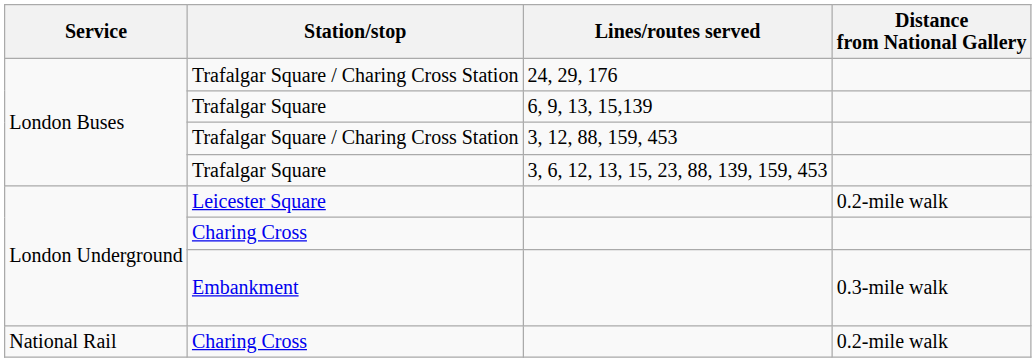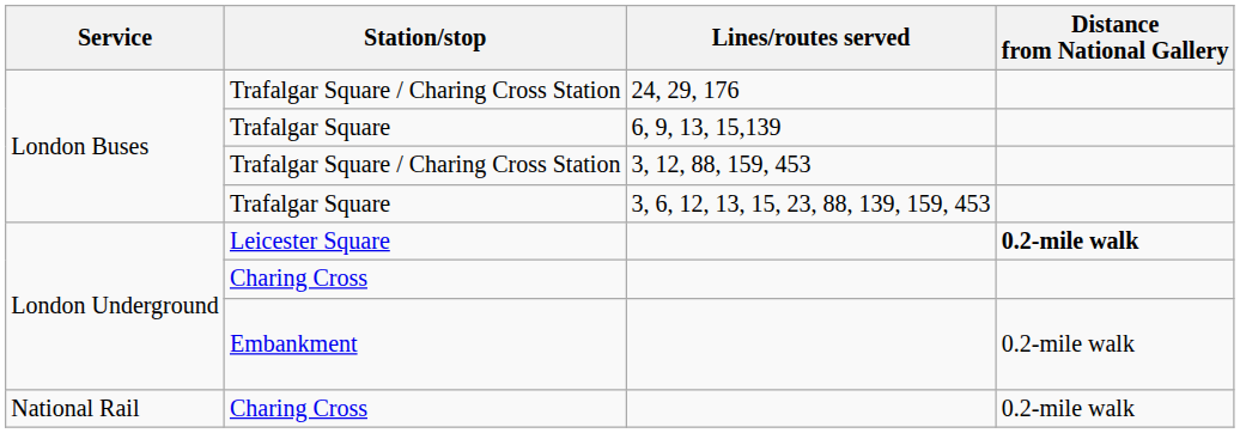 <table class="wikitable">
 <tr>
 <th>Service</th>
 <th>Station/stop</th>
 <th>Lines/routes served</th>
 <th>Distance<br>from National Gallery</th>
 </tr>
 <tr>
 <td rowspan="4">London Buses </td>
 <td>Trafalgar Square / Charing Cross Station </td>
 <td>24, 29, 176</td>
 <td></td>
 </tr>
 <tr>
 <td>Trafalgar Square </td>
 <td>6, 9, 13, 15,139</td>
 <td></td>
 </tr>
 <tr>
 <td>Trafalgar Square / Charing Cross Station </td>
 <td>3, 12, 88, 159, 453</td>
 <td></td>
 </tr>
 <tr>
 <td>Trafalgar Square </td>
 <td>3, 6, 12, 13, 15, 23, 88, 139, 159, 453</td>
 <td></td>
 </tr>
 <tr>
 <td rowspan="3">London Underground </td>
 <td><a href='#'>Leicester Square</a></td>
 <td><br></td>
-<td>0.2-mile walk</td>
+<td><strong>0.2-mile walk</strong></td>
 </tr>
 <tr>
 <td><a href='#'>Charing Cross</a></td>
 <td><br></td>
 <td></td>
 </tr>
 <tr>
 <td><a href='#'>Embankment</a></td>
 <td><br><br><br></td>
-<td>0.3-mile walk</td>
+<td>0.2-mile walk</td>
 </tr>
 <tr>
 <td>National Rail </td>
 <td><a href='#'>Charing Cross</a> </td>
 <td></td>
 <td>0.2-mile walk</td>
 </tr>
 </table>
